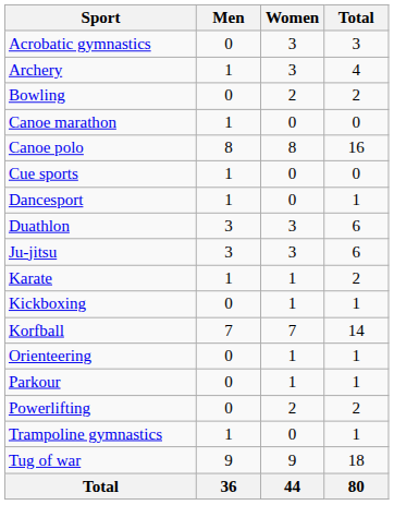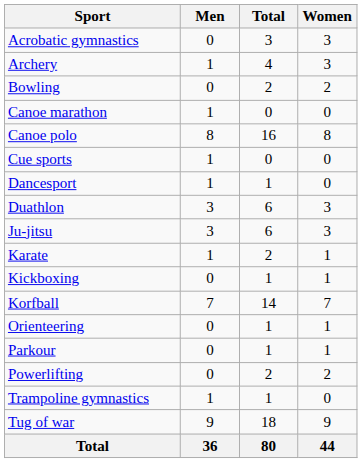 <table class="wikitable sortable" style="text-align:center;">
 <tr>
 <th width=180>Sport</th>
 <th width=55>Men</th>
+<th width=55>Total</th>
 <th width=55>Women</th>
-<th width=55>Total</th>
 </tr>
 <tr>
 <td align=left><a href='#'>Acrobatic gymnastics</a></td>
 <td>0</td>
 <td>3</td>
 <td>3</td>
 </tr>
 <tr>
 <td align=left><a href='#'>Archery</a></td>
 <td>1</td>
+<td>4</td>
 <td>3</td>
-<td>4</td>
 </tr>
 <tr>
 <td align=left><a href='#'>Bowling</a></td>
 <td>0</td>
 <td>2</td>
 <td>2</td>
 </tr>
 <tr>
 <td align=left><a href='#'>Canoe marathon</a></td>
 <td>1</td>
 <td>0</td>
 <td>0</td>
 </tr>
 <tr>
 <td align=left><a href='#'>Canoe polo</a></td>
 <td>8</td>
+<td>16</td>
 <td>8</td>
-<td>16</td>
 </tr>
 <tr>
 <td align=left><a href='#'>Cue sports</a></td>
 <td>1</td>
 <td>0</td>
 <td>0</td>
 </tr>
 <tr>
 <td align=left><a href='#'>Dancesport</a></td>
 <td>1</td>
+<td>1</td>
 <td>0</td>
-<td>1</td>
 </tr>
 <tr>
 <td align=left><a href='#'>Duathlon</a></td>
 <td>3</td>
+<td>6</td>
 <td>3</td>
-<td>6</td>
 </tr>
 <tr>
 <td align=left><a href='#'>Ju-jitsu</a></td>
 <td>3</td>
+<td>6</td>
 <td>3</td>
-<td>6</td>
 </tr>
 <tr>
 <td align=left><a href='#'>Karate</a></td>
 <td>1</td>
+<td>2</td>
 <td>1</td>
-<td>2</td>
 </tr>
 <tr>
 <td align=left><a href='#'>Kickboxing</a></td>
 <td>0</td>
 <td>1</td>
 <td>1</td>
 </tr>
 <tr>
 <td align=left><a href='#'>Korfball</a></td>
 <td>7</td>
+<td>14</td>
 <td>7</td>
-<td>14</td>
 </tr>
 <tr>
 <td align=left><a href='#'>Orienteering</a></td>
 <td>0</td>
 <td>1</td>
 <td>1</td>
 </tr>
 <tr>
 <td align=left><a href='#'>Parkour</a></td>
 <td>0</td>
 <td>1</td>
 <td>1</td>
 </tr>
 <tr>
 <td align=left><a href='#'>Powerlifting</a></td>
 <td>0</td>
 <td>2</td>
 <td>2</td>
 </tr>
 <tr>
 <td align=left><a href='#'>Trampoline gymnastics</a></td>
 <td>1</td>
+<td>1</td>
 <td>0</td>
-<td>1</td>
 </tr>
 <tr>
 <td align=left><a href='#'>Tug of war</a></td>
 <td>9</td>
+<td>18</td>
 <td>9</td>
-<td>18</td>
 </tr>
 <tr>
 <th>Total</th>
 <th>36</th>
+<th>80</th>
 <th>44</th>
-<th>80</th>
 </tr>
 </table>
